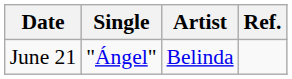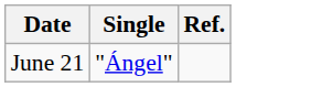 <table class="wikitable" style="font-size:97%; text-align:center;">
 <tr>
 <th>Date</th>
 <th>Single</th>
-<th>Artist</th>
 <th>Ref.</th>
 </tr>
 <tr>
 <td>June 21</td>
 <td>"<a href='#'>Ángel</a>"</td>
-<td><a href='#'>Belinda</a></td>
 <td></td>
 </tr>
 </table>
